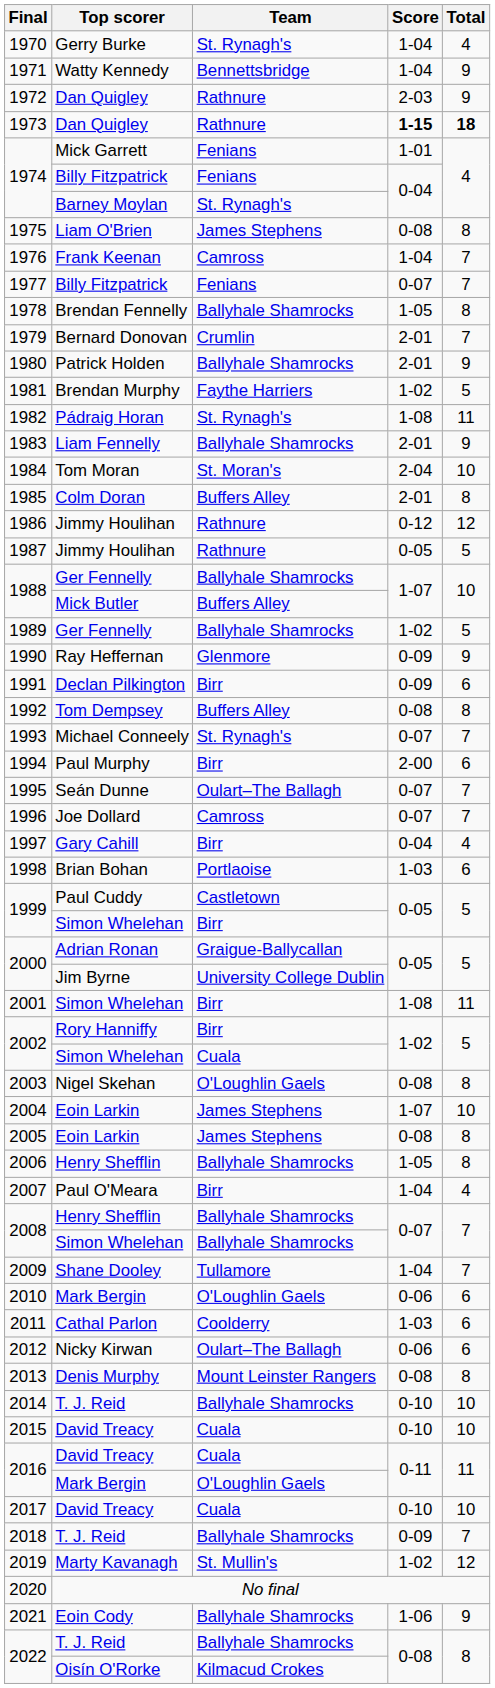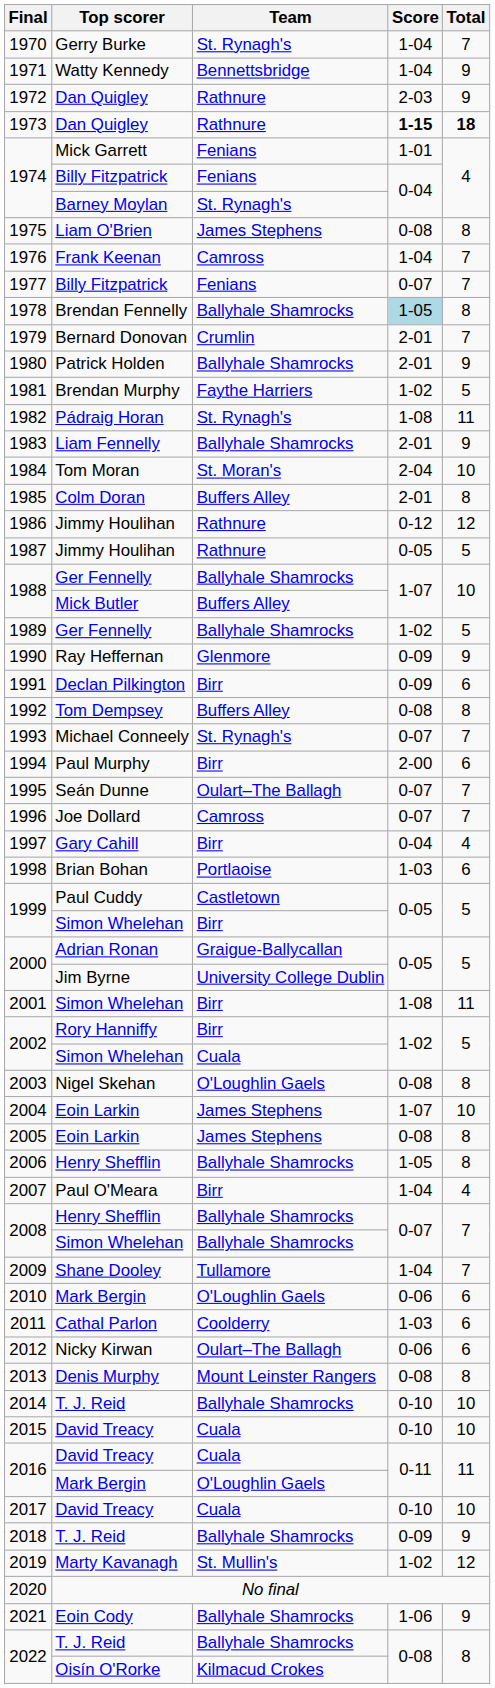 <table class="wikitable" style="text-align:center;">
 <tr>
 <th>Final</th>
 <th>Top scorer</th>
 <th>Team</th>
 <th>Score</th>
 <th>Total</th>
 </tr>
 <tr>
 <td>1970</td>
 <td style="text-align:left;">Gerry Burke</td>
 <td style="text-align:left;"><a href='#'>St. Rynagh's</a></td>
 <td>1-04</td>
-<td>4</td>
+<td>7</td>
 </tr>
 <tr>
 <td>1971</td>
 <td style="text-align:left;">Watty Kennedy</td>
 <td style="text-align:left;"><a href='#'>Bennettsbridge</a></td>
 <td>1-04</td>
 <td>9</td>
 </tr>
 <tr>
 <td>1972</td>
 <td style="text-align:left;"><a href='#'>Dan Quigley</a></td>
 <td style="text-align:left;"><a href='#'>Rathnure</a></td>
 <td>2-03</td>
 <td>9</td>
 </tr>
 <tr>
 <td>1973</td>
 <td style="text-align:left;"><a href='#'>Dan Quigley</a></td>
 <td style="text-align:left;"><a href='#'>Rathnure</a></td>
 <td><strong>1-15</strong></td>
 <td><strong>18</strong></td>
 </tr>
 <tr>
 <td rowspan=3>1974</td>
 <td style="text-align:left;">Mick Garrett</td>
 <td style="text-align:left;"><a href='#'>Fenians</a></td>
 <td>1-01</td>
 <td rowspan=3>4</td>
 </tr>
 <tr>
 <td style="text-align:left;"><a href='#'>Billy Fitzpatrick</a></td>
 <td style="text-align:left;"><a href='#'>Fenians</a></td>
 <td rowspan=2>0-04</td>
 </tr>
 <tr>
 <td style="text-align:left;"><a href='#'>Barney Moylan</a></td>
 <td style="text-align:left;"><a href='#'>St. Rynagh's</a></td>
 </tr>
 <tr>
 <td>1975</td>
 <td style="text-align:left;"><a href='#'>Liam O'Brien</a></td>
 <td style="text-align:left;"><a href='#'>James Stephens</a></td>
 <td>0-08</td>
 <td>8</td>
 </tr>
 <tr>
 <td>1976</td>
 <td style="text-align:left;"><a href='#'>Frank Keenan</a></td>
 <td style="text-align:left;"><a href='#'>Camross</a></td>
 <td>1-04</td>
 <td>7</td>
 </tr>
 <tr>
 <td>1977</td>
 <td style="text-align:left;"><a href='#'>Billy Fitzpatrick</a></td>
 <td style="text-align:left;"><a href='#'>Fenians</a></td>
 <td>0-07</td>
 <td>7</td>
 </tr>
 <tr>
 <td>1978</td>
 <td style="text-align:left;">Brendan Fennelly</td>
 <td style="text-align:left;"><a href='#'>Ballyhale Shamrocks</a></td>
-<td>1-05</td>
+<td style="background: lightblue;">1-05</td>
 <td>8</td>
 </tr>
 <tr>
 <td>1979</td>
 <td style="text-align:left;">Bernard Donovan</td>
 <td style="text-align:left;"><a href='#'>Crumlin</a></td>
 <td>2-01</td>
 <td>7</td>
 </tr>
 <tr>
 <td>1980</td>
 <td style="text-align:left;">Patrick Holden</td>
 <td style="text-align:left;"><a href='#'>Ballyhale Shamrocks</a></td>
 <td>2-01</td>
 <td>9</td>
 </tr>
 <tr>
 <td>1981</td>
 <td style="text-align:left;">Brendan Murphy</td>
 <td style="text-align:left;"><a href='#'>Faythe Harriers</a></td>
 <td>1-02</td>
 <td>5</td>
 </tr>
 <tr>
 <td>1982</td>
 <td style="text-align:left;"><a href='#'>Pádraig Horan</a></td>
 <td style="text-align:left;"><a href='#'>St. Rynagh's</a></td>
 <td>1-08</td>
 <td>11</td>
 </tr>
 <tr>
 <td>1983</td>
 <td style="text-align:left;"><a href='#'>Liam Fennelly</a></td>
 <td style="text-align:left;"><a href='#'>Ballyhale Shamrocks</a></td>
 <td>2-01</td>
 <td>9</td>
 </tr>
 <tr>
 <td>1984</td>
 <td style="text-align:left;">Tom Moran</td>
 <td style="text-align:left;"><a href='#'>St. Moran's</a></td>
 <td>2-04</td>
 <td>10</td>
 </tr>
 <tr>
 <td>1985</td>
 <td style="text-align:left;"><a href='#'>Colm Doran</a></td>
 <td style="text-align:left;"><a href='#'>Buffers Alley</a></td>
 <td>2-01</td>
 <td>8</td>
 </tr>
 <tr>
 <td>1986</td>
 <td style="text-align:left;">Jimmy Houlihan</td>
 <td style="text-align:left;"><a href='#'>Rathnure</a></td>
 <td>0-12</td>
 <td>12</td>
 </tr>
 <tr>
 <td>1987</td>
 <td style="text-align:left;">Jimmy Houlihan</td>
 <td style="text-align:left;"><a href='#'>Rathnure</a></td>
 <td>0-05</td>
 <td>5</td>
 </tr>
 <tr>
 <td rowspan=2>1988</td>
 <td style="text-align:left;"><a href='#'>Ger Fennelly</a></td>
 <td style="text-align:left;"><a href='#'>Ballyhale Shamrocks</a></td>
 <td rowspan=2>1-07</td>
 <td rowspan=2>10</td>
 </tr>
 <tr>
 <td style="text-align:left;"><a href='#'>Mick Butler</a></td>
 <td style="text-align:left;"><a href='#'>Buffers Alley</a></td>
 </tr>
 <tr>
 <td>1989</td>
 <td style="text-align:left;"><a href='#'>Ger Fennelly</a></td>
 <td style="text-align:left;"><a href='#'>Ballyhale Shamrocks</a></td>
 <td>1-02</td>
 <td>5</td>
 </tr>
 <tr>
 <td>1990</td>
 <td style="text-align:left;">Ray Heffernan</td>
 <td style="text-align:left;"><a href='#'>Glenmore</a></td>
 <td>0-09</td>
 <td>9</td>
 </tr>
 <tr>
 <td>1991</td>
 <td style="text-align:left;"><a href='#'>Declan Pilkington</a></td>
 <td style="text-align:left;"><a href='#'>Birr</a></td>
 <td>0-09</td>
 <td>6</td>
 </tr>
 <tr>
 <td>1992</td>
 <td style="text-align:left;"><a href='#'>Tom Dempsey</a></td>
 <td style="text-align:left;"><a href='#'>Buffers Alley</a></td>
 <td>0-08</td>
 <td>8</td>
 </tr>
 <tr>
 <td>1993</td>
 <td style="text-align:left;">Michael Conneely</td>
 <td style="text-align:left;"><a href='#'>St. Rynagh's</a></td>
 <td>0-07</td>
 <td>7</td>
 </tr>
 <tr>
 <td>1994</td>
 <td style="text-align:left;">Paul Murphy</td>
 <td style="text-align:left;"><a href='#'>Birr</a></td>
 <td>2-00</td>
 <td>6</td>
 </tr>
 <tr>
 <td>1995</td>
 <td style="text-align:left;">Seán Dunne</td>
 <td style="text-align:left;"><a href='#'>Oulart–The Ballagh</a></td>
 <td>0-07</td>
 <td>7</td>
 </tr>
 <tr>
 <td>1996</td>
 <td style="text-align:left;">Joe Dollard</td>
 <td style="text-align:left;"><a href='#'>Camross</a></td>
 <td>0-07</td>
 <td>7</td>
 </tr>
 <tr>
 <td>1997</td>
 <td style="text-align:left;"><a href='#'>Gary Cahill</a></td>
 <td style="text-align:left;"><a href='#'>Birr</a></td>
 <td>0-04</td>
 <td>4</td>
 </tr>
 <tr>
 <td>1998</td>
 <td style="text-align:left;">Brian Bohan</td>
 <td style="text-align:left;"><a href='#'>Portlaoise</a></td>
 <td>1-03</td>
 <td>6</td>
 </tr>
 <tr>
 <td rowspan=2>1999</td>
 <td style="text-align:left;">Paul Cuddy</td>
 <td style="text-align:left;"><a href='#'>Castletown</a></td>
 <td rowspan=2>0-05</td>
 <td rowspan=2>5</td>
 </tr>
 <tr>
 <td style="text-align:left;"><a href='#'>Simon Whelehan</a></td>
 <td style="text-align:left;"><a href='#'>Birr</a></td>
 </tr>
 <tr>
 <td rowspan=2>2000</td>
 <td style="text-align:left;"><a href='#'>Adrian Ronan</a></td>
 <td style="text-align:left;"><a href='#'>Graigue-Ballycallan</a></td>
 <td rowspan=2>0-05</td>
 <td rowspan=2>5</td>
 </tr>
 <tr>
 <td style="text-align:left;">Jim Byrne</td>
 <td style="text-align:left;"><a href='#'>University College Dublin</a></td>
 </tr>
 <tr>
 <td>2001</td>
 <td style="text-align:left;"><a href='#'>Simon Whelehan</a></td>
 <td style="text-align:left;"><a href='#'>Birr</a></td>
 <td>1-08</td>
 <td>11</td>
 </tr>
 <tr>
 <td rowspan=2>2002</td>
 <td style="text-align:left;"><a href='#'>Rory Hanniffy</a></td>
 <td style="text-align:left;"><a href='#'>Birr</a></td>
 <td rowspan=2>1-02</td>
 <td rowspan=2>5</td>
 </tr>
 <tr>
 <td style="text-align:left;"><a href='#'>Simon Whelehan</a></td>
 <td style="text-align:left;"><a href='#'>Cuala</a></td>
 </tr>
 <tr>
 <td>2003</td>
 <td style="text-align:left;">Nigel Skehan</td>
 <td style="text-align:left;"><a href='#'>O'Loughlin Gaels</a></td>
 <td>0-08</td>
 <td>8</td>
 </tr>
 <tr>
 <td>2004</td>
 <td style="text-align:left;"><a href='#'>Eoin Larkin</a></td>
 <td style="text-align:left;"><a href='#'>James Stephens</a></td>
 <td>1-07</td>
 <td>10</td>
 </tr>
 <tr>
 <td>2005</td>
 <td style="text-align:left;"><a href='#'>Eoin Larkin</a></td>
 <td style="text-align:left;"><a href='#'>James Stephens</a></td>
 <td>0-08</td>
 <td>8</td>
 </tr>
 <tr>
 <td>2006</td>
 <td style="text-align:left;"><a href='#'>Henry Shefflin</a></td>
 <td style="text-align:left;"><a href='#'>Ballyhale Shamrocks</a></td>
 <td>1-05</td>
 <td>8</td>
 </tr>
 <tr>
 <td>2007</td>
 <td style="text-align:left;">Paul O'Meara</td>
 <td style="text-align:left;"><a href='#'>Birr</a></td>
 <td>1-04</td>
 <td>4</td>
 </tr>
 <tr>
 <td rowspan=2>2008</td>
 <td style="text-align:left;"><a href='#'>Henry Shefflin</a></td>
 <td style="text-align:left;"><a href='#'>Ballyhale Shamrocks</a></td>
 <td rowspan=2>0-07</td>
 <td rowspan=2>7</td>
 </tr>
 <tr>
 <td style="text-align:left;"><a href='#'>Simon Whelehan</a></td>
 <td style="text-align:left;"><a href='#'>Ballyhale Shamrocks</a></td>
 </tr>
 <tr>
 <td>2009</td>
 <td style="text-align:left;"><a href='#'>Shane Dooley</a></td>
 <td style="text-align:left;"><a href='#'>Tullamore</a></td>
 <td>1-04</td>
 <td>7</td>
 </tr>
 <tr>
 <td>2010</td>
 <td style="text-align:left;"><a href='#'>Mark Bergin</a></td>
 <td style="text-align:left;"><a href='#'>O'Loughlin Gaels</a></td>
 <td>0-06</td>
 <td>6</td>
 </tr>
 <tr>
 <td>2011</td>
 <td style="text-align:left;"><a href='#'>Cathal Parlon</a></td>
 <td style="text-align:left;"><a href='#'>Coolderry</a></td>
 <td>1-03</td>
 <td>6</td>
 </tr>
 <tr>
 <td>2012</td>
 <td style="text-align:left;">Nicky Kirwan</td>
 <td style="text-align:left;"><a href='#'>Oulart–The Ballagh</a></td>
 <td>0-06</td>
 <td>6</td>
 </tr>
 <tr>
 <td>2013</td>
 <td style="text-align:left;"><a href='#'>Denis Murphy</a></td>
 <td style="text-align:left;"><a href='#'>Mount Leinster Rangers</a></td>
 <td>0-08</td>
 <td>8</td>
 </tr>
 <tr>
 <td>2014</td>
 <td style="text-align:left;"><a href='#'>T. J. Reid</a></td>
 <td style="text-align:left;"><a href='#'>Ballyhale Shamrocks</a></td>
 <td>0-10</td>
 <td>10</td>
 </tr>
 <tr>
 <td>2015</td>
 <td style="text-align:left;"><a href='#'>David Treacy</a></td>
 <td style="text-align:left;"><a href='#'>Cuala</a></td>
 <td>0-10</td>
 <td>10</td>
 </tr>
 <tr>
 <td rowspan=2>2016</td>
 <td style="text-align:left;"><a href='#'>David Treacy</a></td>
 <td style="text-align:left;"><a href='#'>Cuala</a></td>
 <td rowspan=2>0-11</td>
 <td rowspan=2>11</td>
 </tr>
 <tr>
 <td style="text-align:left;"><a href='#'>Mark Bergin</a></td>
 <td style="text-align:left;"><a href='#'>O'Loughlin Gaels</a></td>
 </tr>
 <tr>
 <td>2017</td>
 <td style="text-align:left;"><a href='#'>David Treacy</a></td>
 <td style="text-align:left;"><a href='#'>Cuala</a></td>
 <td>0-10</td>
 <td>10</td>
 </tr>
 <tr>
 <td>2018</td>
 <td style="text-align:left;"><a href='#'>T. J. Reid</a></td>
 <td style="text-align:left;"><a href='#'>Ballyhale Shamrocks</a></td>
 <td>0-09</td>
-<td>7</td>
+<td>9</td>
 </tr>
 <tr>
 <td>2019</td>
 <td style="text-align:left;"><a href='#'>Marty Kavanagh</a></td>
 <td style="text-align:left;"><a href='#'>St. Mullin's</a></td>
 <td>1-02</td>
 <td>12</td>
 </tr>
 <tr>
 <td>2020</td>
 <td colspan=4><em>No final</em></td>
 </tr>
 <tr>
 <td>2021</td>
 <td style="text-align:left;"><a href='#'>Eoin Cody</a></td>
 <td style="text-align:left;"><a href='#'>Ballyhale Shamrocks</a></td>
 <td>1-06</td>
 <td>9</td>
 </tr>
 <tr>
 <td rowspan=2>2022</td>
 <td style="text-align:left;"><a href='#'>T. J. Reid</a></td>
 <td style="text-align:left;"><a href='#'>Ballyhale Shamrocks</a></td>
 <td rowspan=2>0-08</td>
 <td rowspan=2>8</td>
 </tr>
 <tr>
 <td style="text-align:left;"><a href='#'>Oisín O'Rorke</a></td>
 <td style="text-align:left;"><a href='#'>Kilmacud Crokes</a></td>
 </tr>
 </table>
